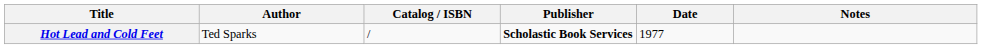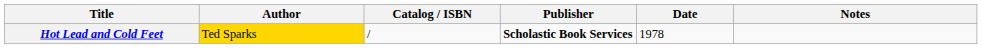 <table class="wikitable sortable" style="width:100%;">
 <tr>
 <th width=20%>Title</th>
 <th width=17%>Author</th>
 <th width=14%>Catalog / ISBN</th>
 <th width=14%>Publisher</th>
 <th width=10%>Date</th>
 <th width=25%>Notes</th>
 </tr>
 <tr>
 <th><em><a href='#'>Hot Lead and Cold Feet</a></em></th>
-<td>Ted Sparks</td>
+<td style="background: gold;">Ted Sparks</td>
 <td> / </td>
 <td><strong>Scholastic Book Services</strong></td>
-<td>1977</td>
+<td>1978</td>
 <td></td>
 </tr>
 </table>
